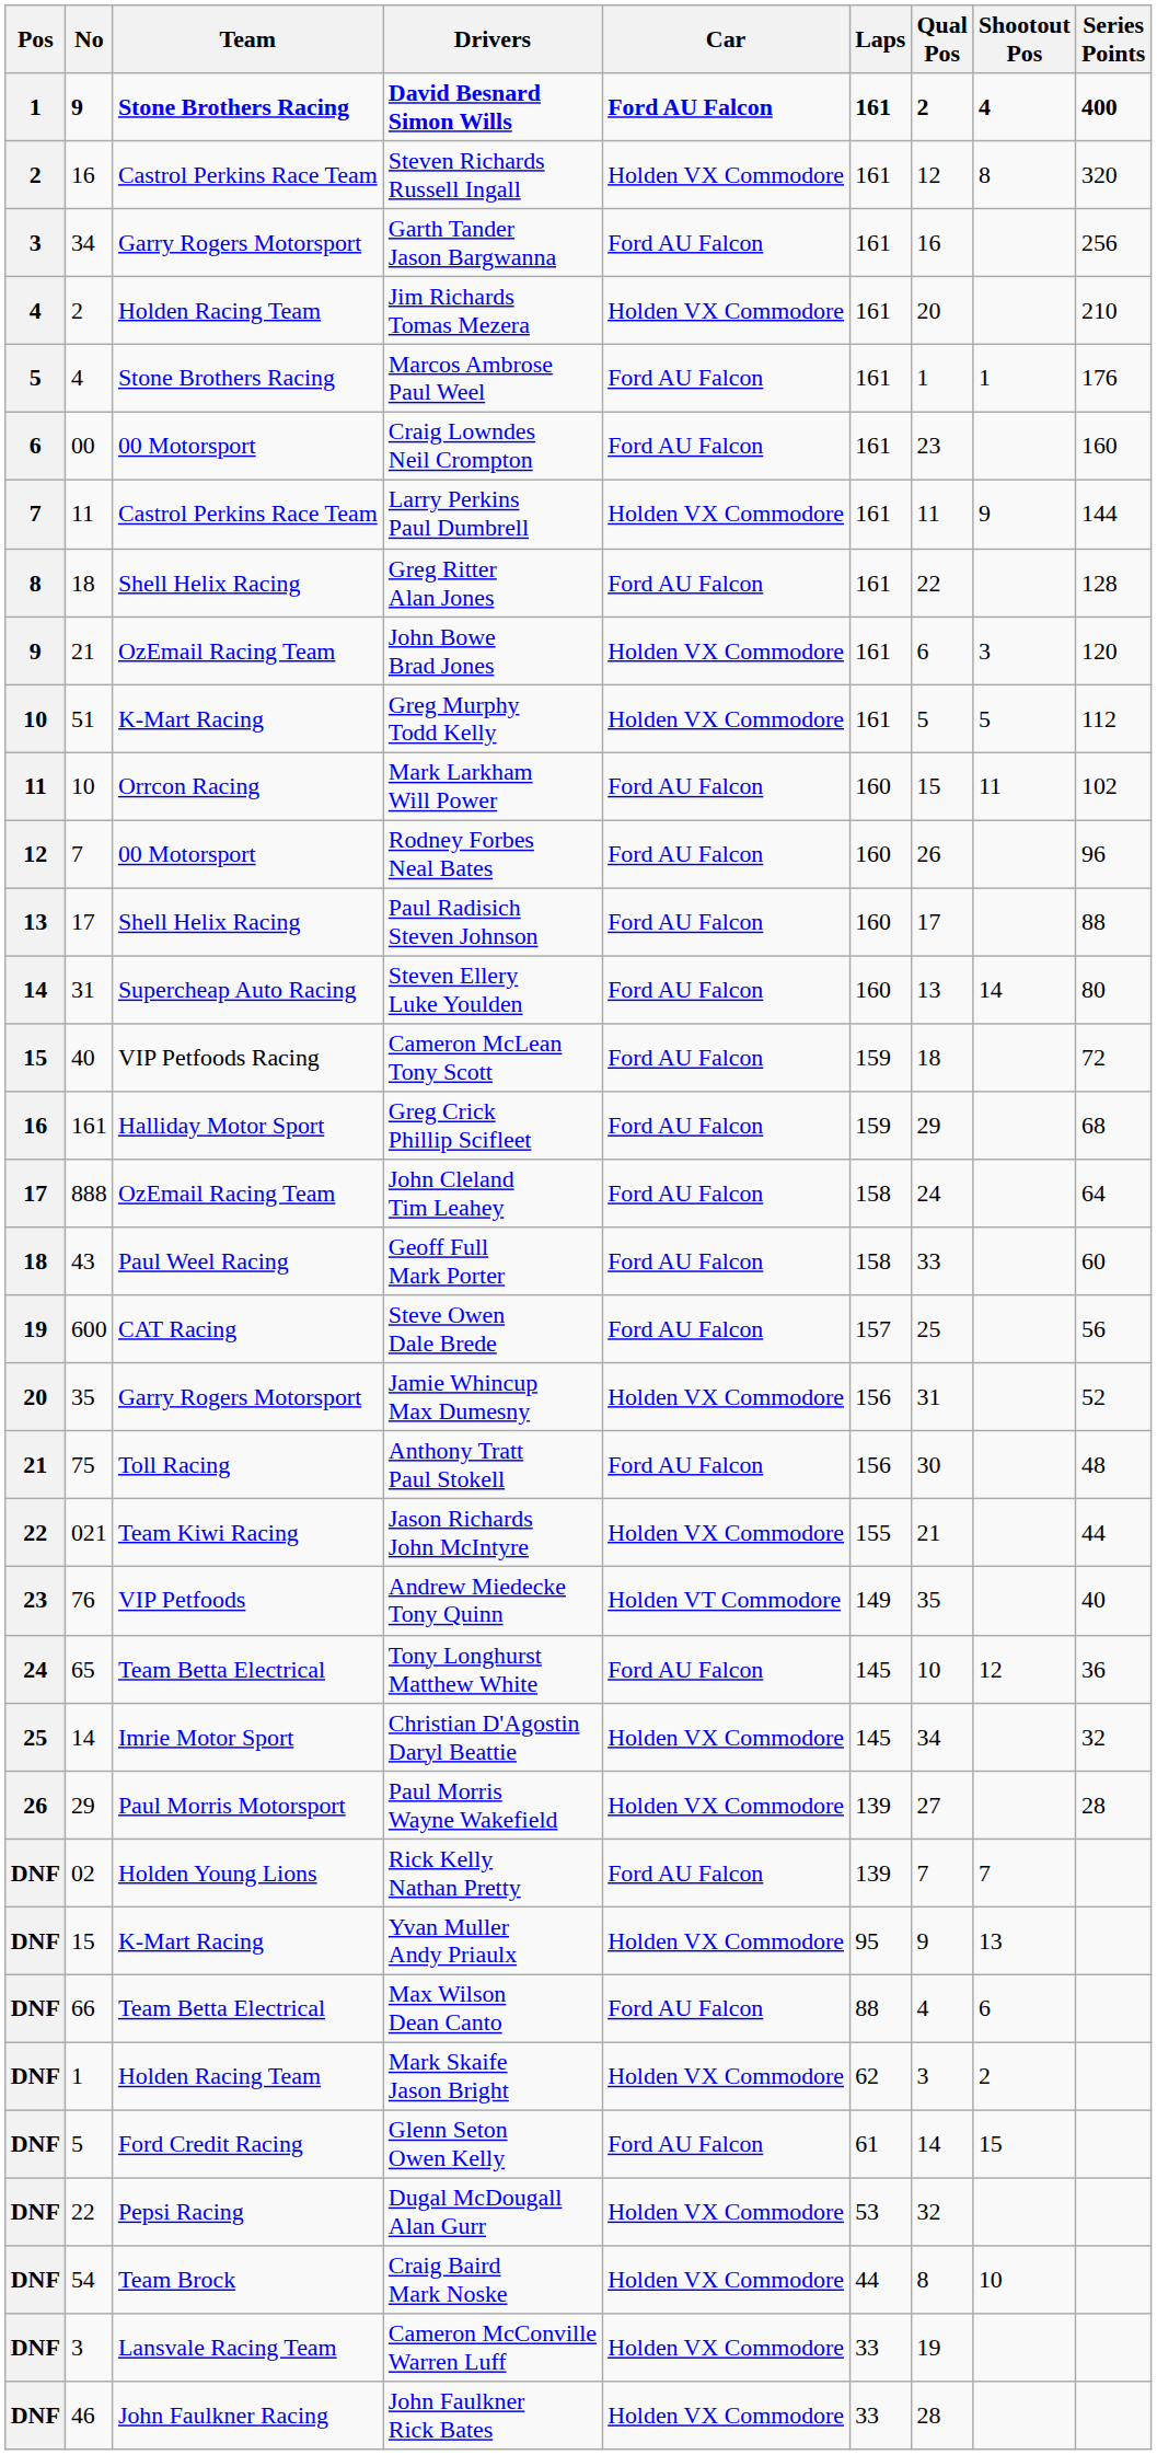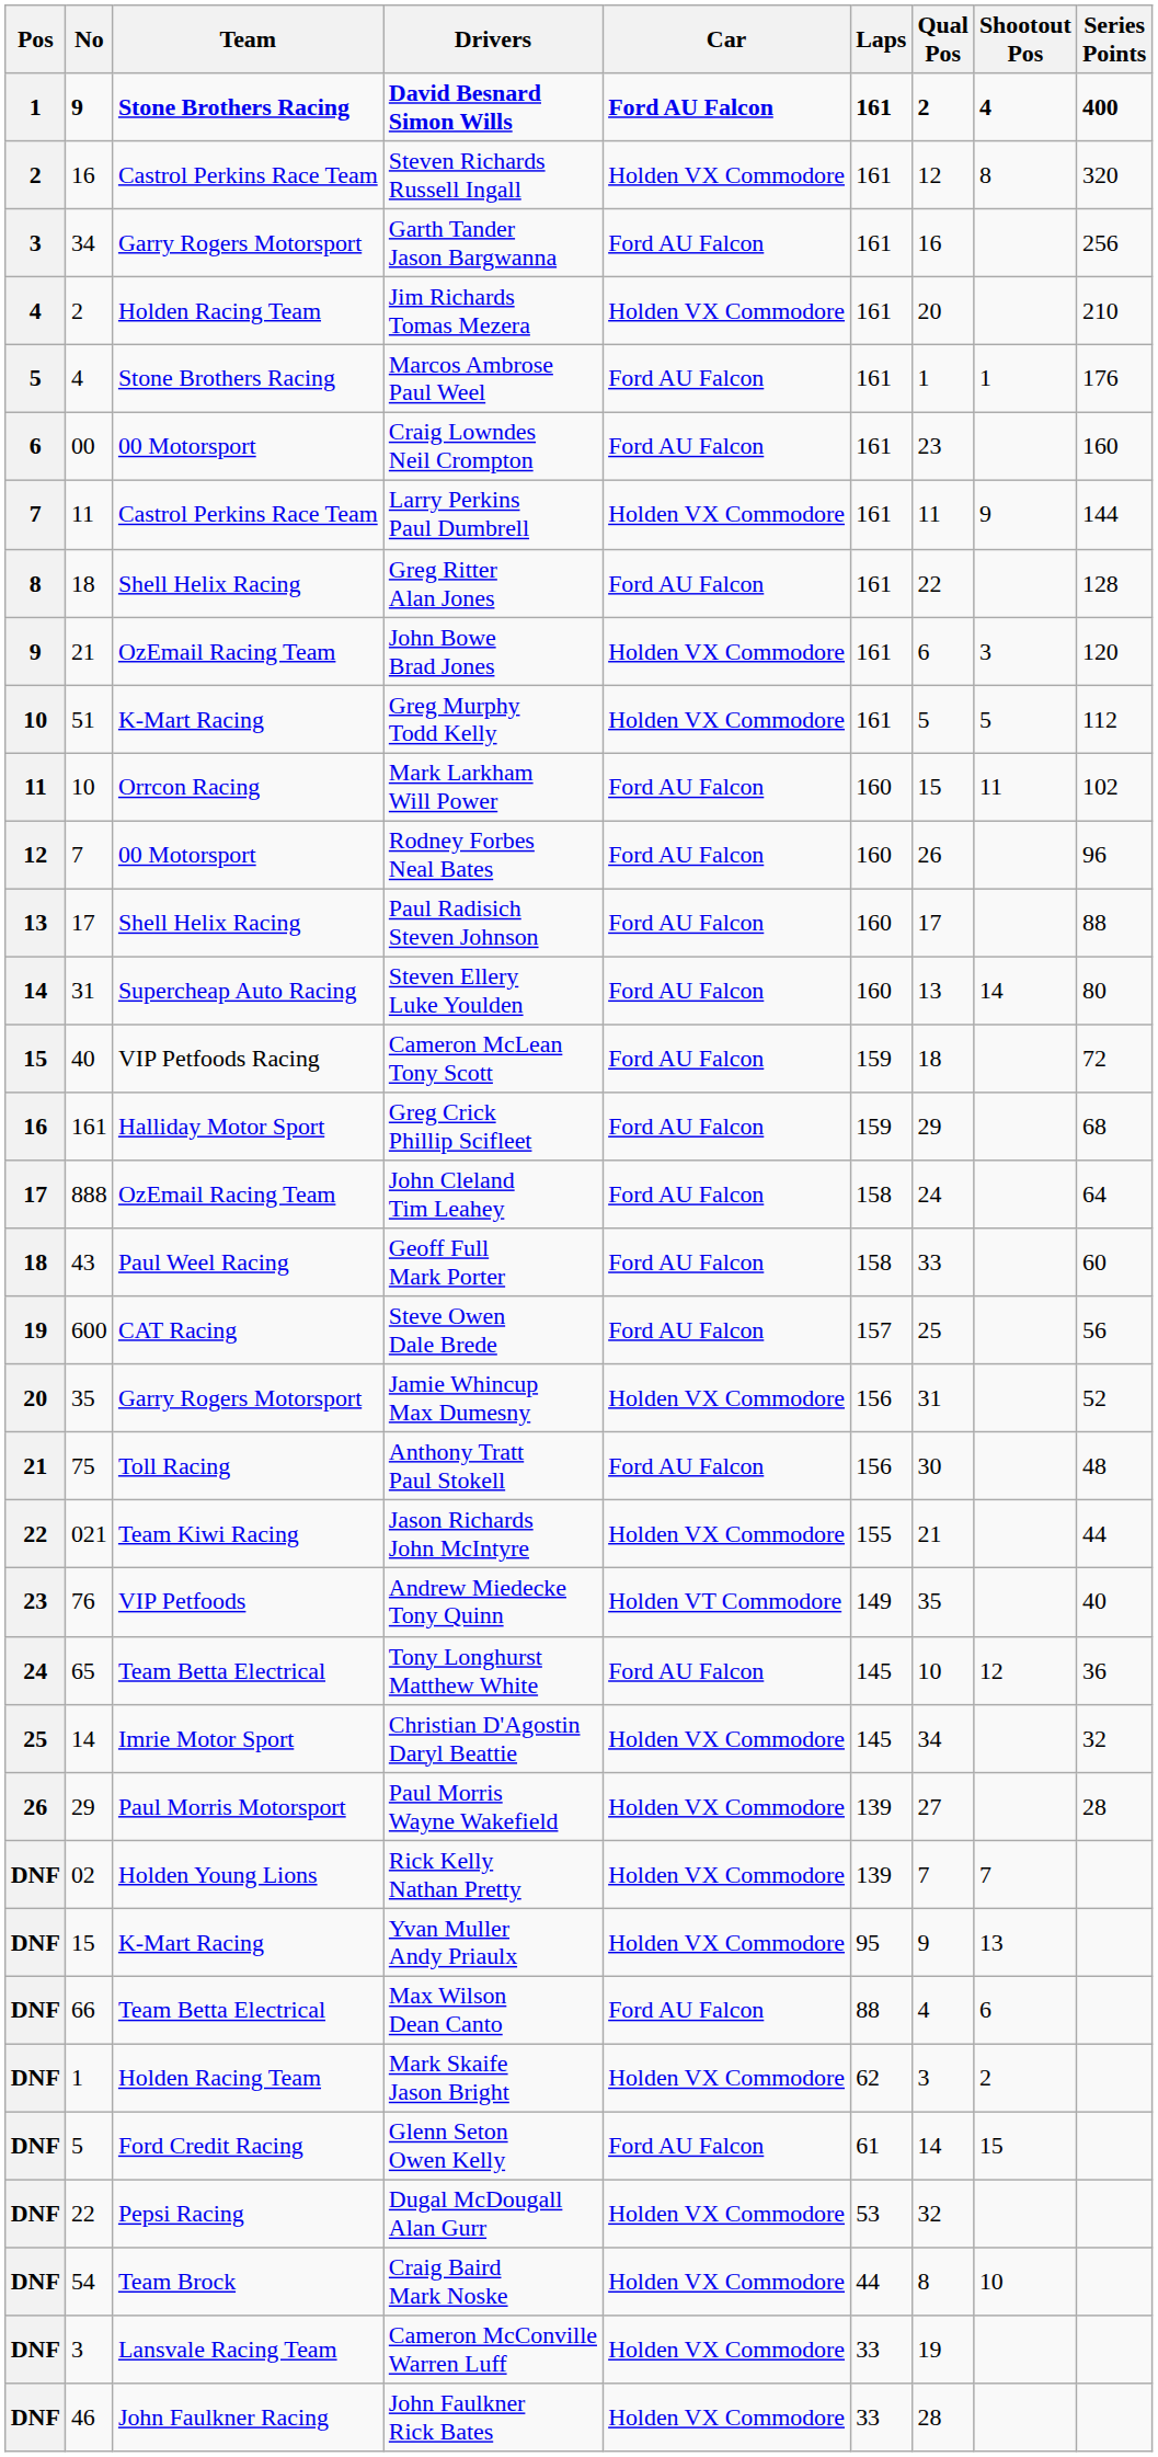 <table class="wikitable" style="font-size: 95%;">
 <tr>
 <th>Pos</th>
 <th>No</th>
 <th>Team</th>
 <th>Drivers</th>
 <th>Car</th>
 <th>Laps</th>
 <th>Qual<br>Pos</th>
 <th>Shootout<br>Pos</th>
 <th>Series<br>Points</th>
 </tr>
 <tr style="font-weight:bold">
 <th>1</th>
 <td>9</td>
 <td><a href='#'>Stone Brothers Racing</a></td>
 <td> <a href='#'>David Besnard</a><br> <a href='#'>Simon Wills</a></td>
 <td><a href='#'>Ford AU Falcon</a></td>
 <td>161</td>
 <td>2</td>
 <td>4</td>
 <td>400</td>
 </tr>
 <tr>
 <th>2</th>
 <td>16</td>
 <td><a href='#'>Castrol Perkins Race Team</a></td>
 <td> <a href='#'>Steven Richards</a><br> <a href='#'>Russell Ingall</a></td>
 <td><a href='#'>Holden VX Commodore</a></td>
 <td>161</td>
 <td>12</td>
 <td>8</td>
 <td>320</td>
 </tr>
 <tr>
 <th>3</th>
 <td>34</td>
 <td><a href='#'>Garry Rogers Motorsport</a></td>
 <td> <a href='#'>Garth Tander</a><br> <a href='#'>Jason Bargwanna</a></td>
 <td><a href='#'>Ford AU Falcon</a></td>
 <td>161</td>
 <td>16</td>
 <td></td>
 <td>256</td>
 </tr>
 <tr>
 <th>4</th>
 <td>2</td>
 <td><a href='#'>Holden Racing Team</a></td>
 <td> <a href='#'>Jim Richards</a><br> <a href='#'>Tomas Mezera</a></td>
 <td><a href='#'>Holden VX Commodore</a></td>
 <td>161</td>
 <td>20</td>
 <td></td>
 <td>210</td>
 </tr>
 <tr>
 <th>5</th>
 <td>4</td>
 <td><a href='#'>Stone Brothers Racing</a></td>
 <td> <a href='#'>Marcos Ambrose</a><br> <a href='#'>Paul Weel</a></td>
 <td><a href='#'>Ford AU Falcon</a></td>
 <td>161</td>
 <td>1</td>
 <td>1</td>
 <td>176</td>
 </tr>
 <tr>
 <th>6</th>
 <td>00</td>
 <td><a href='#'>00 Motorsport</a></td>
 <td> <a href='#'>Craig Lowndes</a><br> <a href='#'>Neil Crompton</a></td>
 <td><a href='#'>Ford AU Falcon</a></td>
 <td>161</td>
 <td>23</td>
 <td></td>
 <td>160</td>
 </tr>
 <tr>
 <th>7</th>
 <td>11</td>
 <td><a href='#'>Castrol Perkins Race Team</a></td>
 <td> <a href='#'>Larry Perkins</a><br> <a href='#'>Paul Dumbrell</a></td>
 <td><a href='#'>Holden VX Commodore</a></td>
 <td>161</td>
 <td>11</td>
 <td>9</td>
 <td>144</td>
 </tr>
 <tr>
 <th>8</th>
 <td>18</td>
 <td><a href='#'>Shell Helix Racing</a></td>
 <td> <a href='#'>Greg Ritter</a><br> <a href='#'>Alan Jones</a></td>
 <td><a href='#'>Ford AU Falcon</a></td>
 <td>161</td>
 <td>22</td>
 <td></td>
 <td>128</td>
 </tr>
 <tr>
 <th>9</th>
 <td>21</td>
 <td><a href='#'>OzEmail Racing Team</a></td>
 <td> <a href='#'>John Bowe</a><br> <a href='#'>Brad Jones</a></td>
 <td><a href='#'>Holden VX Commodore</a></td>
 <td>161</td>
 <td>6</td>
 <td>3</td>
 <td>120</td>
 </tr>
 <tr>
 <th>10</th>
 <td>51</td>
 <td><a href='#'>K-Mart Racing</a></td>
 <td> <a href='#'>Greg Murphy</a><br> <a href='#'>Todd Kelly</a></td>
 <td><a href='#'>Holden VX Commodore</a></td>
 <td>161</td>
 <td>5</td>
 <td>5</td>
 <td>112</td>
 </tr>
 <tr>
 <th>11</th>
 <td>10</td>
 <td><a href='#'>Orrcon Racing</a></td>
 <td> <a href='#'>Mark Larkham</a><br> <a href='#'>Will Power</a></td>
 <td><a href='#'>Ford AU Falcon</a></td>
 <td>160</td>
 <td>15</td>
 <td>11</td>
 <td>102</td>
 </tr>
 <tr>
 <th>12</th>
 <td>7</td>
 <td><a href='#'>00 Motorsport</a></td>
 <td> <a href='#'>Rodney Forbes</a><br> <a href='#'>Neal Bates</a></td>
 <td><a href='#'>Ford AU Falcon</a></td>
 <td>160</td>
 <td>26</td>
 <td></td>
 <td>96</td>
 </tr>
 <tr>
 <th>13</th>
 <td>17</td>
 <td><a href='#'>Shell Helix Racing</a></td>
 <td> <a href='#'>Paul Radisich</a><br> <a href='#'>Steven Johnson</a></td>
 <td><a href='#'>Ford AU Falcon</a></td>
 <td>160</td>
 <td>17</td>
 <td></td>
 <td>88</td>
 </tr>
 <tr>
 <th>14</th>
 <td>31</td>
 <td><a href='#'>Supercheap Auto Racing</a></td>
 <td> <a href='#'>Steven Ellery</a><br> <a href='#'>Luke Youlden</a></td>
 <td><a href='#'>Ford AU Falcon</a></td>
 <td>160</td>
 <td>13</td>
 <td>14</td>
 <td>80</td>
 </tr>
 <tr>
 <th>15</th>
 <td>40</td>
 <td>VIP Petfoods Racing</td>
 <td> <a href='#'>Cameron McLean</a><br> <a href='#'>Tony Scott</a></td>
 <td><a href='#'>Ford AU Falcon</a></td>
 <td>159</td>
 <td>18</td>
 <td></td>
 <td>72</td>
 </tr>
 <tr>
 <th>16</th>
 <td>161</td>
 <td><a href='#'>Halliday Motor Sport</a></td>
 <td> <a href='#'>Greg Crick</a><br>  <a href='#'>Phillip Scifleet</a></td>
 <td><a href='#'>Ford AU Falcon</a></td>
 <td>159</td>
 <td>29</td>
 <td></td>
 <td>68</td>
 </tr>
 <tr>
 <th>17</th>
 <td>888</td>
 <td><a href='#'>OzEmail Racing Team</a></td>
 <td> <a href='#'>John Cleland</a><br> <a href='#'>Tim Leahey</a></td>
 <td><a href='#'>Ford AU Falcon</a></td>
 <td>158</td>
 <td>24</td>
 <td></td>
 <td>64</td>
 </tr>
 <tr>
 <th>18</th>
 <td>43</td>
 <td><a href='#'>Paul Weel Racing</a></td>
 <td> <a href='#'>Geoff Full</a><br> <a href='#'>Mark Porter</a></td>
 <td><a href='#'>Ford AU Falcon</a></td>
 <td>158</td>
 <td>33</td>
 <td></td>
 <td>60</td>
 </tr>
 <tr>
 <th>19</th>
 <td>600</td>
 <td><a href='#'>CAT Racing</a></td>
 <td> <a href='#'>Steve Owen</a><br> <a href='#'>Dale Brede</a></td>
 <td><a href='#'>Ford AU Falcon</a></td>
 <td>157</td>
 <td>25</td>
 <td></td>
 <td>56</td>
 </tr>
 <tr>
 <th>20</th>
 <td>35</td>
 <td><a href='#'>Garry Rogers Motorsport</a></td>
 <td> <a href='#'>Jamie Whincup</a><br> <a href='#'>Max Dumesny</a></td>
 <td><a href='#'>Holden VX Commodore</a></td>
 <td>156</td>
 <td>31</td>
 <td></td>
 <td>52</td>
 </tr>
 <tr>
 <th>21</th>
 <td>75</td>
 <td><a href='#'>Toll Racing</a></td>
 <td> <a href='#'>Anthony Tratt</a><br> <a href='#'>Paul Stokell</a></td>
 <td><a href='#'>Ford AU Falcon</a></td>
 <td>156</td>
 <td>30</td>
 <td></td>
 <td>48</td>
 </tr>
 <tr>
 <th>22</th>
 <td>021</td>
 <td><a href='#'>Team Kiwi Racing</a></td>
 <td> <a href='#'>Jason Richards</a><br> <a href='#'>John McIntyre</a></td>
 <td><a href='#'>Holden VX Commodore</a></td>
 <td>155</td>
 <td>21</td>
 <td></td>
 <td>44</td>
 </tr>
 <tr>
 <th>23</th>
 <td>76</td>
 <td><a href='#'>VIP Petfoods</a></td>
 <td> <a href='#'>Andrew Miedecke</a><br> <a href='#'>Tony Quinn</a></td>
 <td><a href='#'>Holden VT Commodore</a></td>
 <td>149</td>
 <td>35</td>
 <td></td>
 <td>40</td>
 </tr>
 <tr>
 <th>24</th>
 <td>65</td>
 <td><a href='#'>Team Betta Electrical</a></td>
 <td> <a href='#'>Tony Longhurst</a><br> <a href='#'>Matthew White</a></td>
 <td><a href='#'>Ford AU Falcon</a></td>
 <td>145</td>
 <td>10</td>
 <td>12</td>
 <td>36</td>
 </tr>
 <tr>
 <th>25</th>
 <td>14</td>
 <td><a href='#'>Imrie Motor Sport</a></td>
 <td> <a href='#'>Christian D'Agostin</a><br> <a href='#'>Daryl Beattie</a></td>
 <td><a href='#'>Holden VX Commodore</a></td>
 <td>145</td>
 <td>34</td>
 <td></td>
 <td>32</td>
 </tr>
 <tr>
 <th>26</th>
 <td>29</td>
 <td><a href='#'>Paul Morris Motorsport</a></td>
 <td> <a href='#'>Paul Morris</a><br> <a href='#'>Wayne Wakefield</a></td>
 <td><a href='#'>Holden VX Commodore</a></td>
 <td>139</td>
 <td>27</td>
 <td></td>
 <td>28</td>
 </tr>
 <tr>
 <th>DNF</th>
 <td>02</td>
 <td><a href='#'>Holden Young Lions</a></td>
 <td> <a href='#'>Rick Kelly</a><br> <a href='#'>Nathan Pretty</a></td>
-<td><a href='#'>Ford AU Falcon</a></td>
+<td><a href='#'>Holden VX Commodore</a></td>
 <td>139</td>
 <td>7</td>
 <td>7</td>
 <td></td>
 </tr>
 <tr>
 <th>DNF</th>
 <td>15</td>
 <td><a href='#'>K-Mart Racing</a></td>
 <td> <a href='#'>Yvan Muller</a><br> <a href='#'>Andy Priaulx</a></td>
 <td><a href='#'>Holden VX Commodore</a></td>
 <td>95</td>
 <td>9</td>
 <td>13</td>
 <td></td>
 </tr>
 <tr>
 <th>DNF</th>
 <td>66</td>
 <td><a href='#'>Team Betta Electrical</a></td>
 <td> <a href='#'>Max Wilson</a><br> <a href='#'>Dean Canto</a></td>
 <td><a href='#'>Ford AU Falcon</a></td>
 <td>88</td>
 <td>4</td>
 <td>6</td>
 <td></td>
 </tr>
 <tr>
 <th>DNF</th>
 <td>1</td>
 <td><a href='#'>Holden Racing Team</a></td>
 <td> <a href='#'>Mark Skaife</a><br> <a href='#'>Jason Bright</a></td>
 <td><a href='#'>Holden VX Commodore</a></td>
 <td>62</td>
 <td>3</td>
 <td>2</td>
 <td></td>
 </tr>
 <tr>
 <th>DNF</th>
 <td>5</td>
 <td><a href='#'>Ford Credit Racing</a></td>
 <td> <a href='#'>Glenn Seton</a><br> <a href='#'>Owen Kelly</a></td>
 <td><a href='#'>Ford AU Falcon</a></td>
 <td>61</td>
 <td>14</td>
 <td>15</td>
 <td></td>
 </tr>
 <tr>
 <th>DNF</th>
 <td>22</td>
 <td><a href='#'>Pepsi Racing</a></td>
 <td> <a href='#'>Dugal McDougall</a><br> <a href='#'>Alan Gurr</a></td>
 <td><a href='#'>Holden VX Commodore</a></td>
 <td>53</td>
 <td>32</td>
 <td></td>
 <td></td>
 </tr>
 <tr>
 <th>DNF</th>
 <td>54</td>
 <td><a href='#'>Team Brock</a></td>
 <td> <a href='#'>Craig Baird</a><br> <a href='#'>Mark Noske</a></td>
 <td><a href='#'>Holden VX Commodore</a></td>
 <td>44</td>
 <td>8</td>
 <td>10</td>
 <td></td>
 </tr>
 <tr>
 <th>DNF</th>
 <td>3</td>
 <td><a href='#'>Lansvale Racing Team</a></td>
 <td> <a href='#'>Cameron McConville</a><br> <a href='#'>Warren Luff</a></td>
 <td><a href='#'>Holden VX Commodore</a></td>
 <td>33</td>
 <td>19</td>
 <td></td>
 <td></td>
 </tr>
 <tr>
 <th>DNF</th>
 <td>46</td>
 <td><a href='#'>John Faulkner Racing</a></td>
 <td> <a href='#'>John Faulkner</a><br> <a href='#'>Rick Bates</a></td>
 <td><a href='#'>Holden VX Commodore</a></td>
 <td>33</td>
 <td>28</td>
 <td></td>
 <td></td>
 </tr>
 </table>
